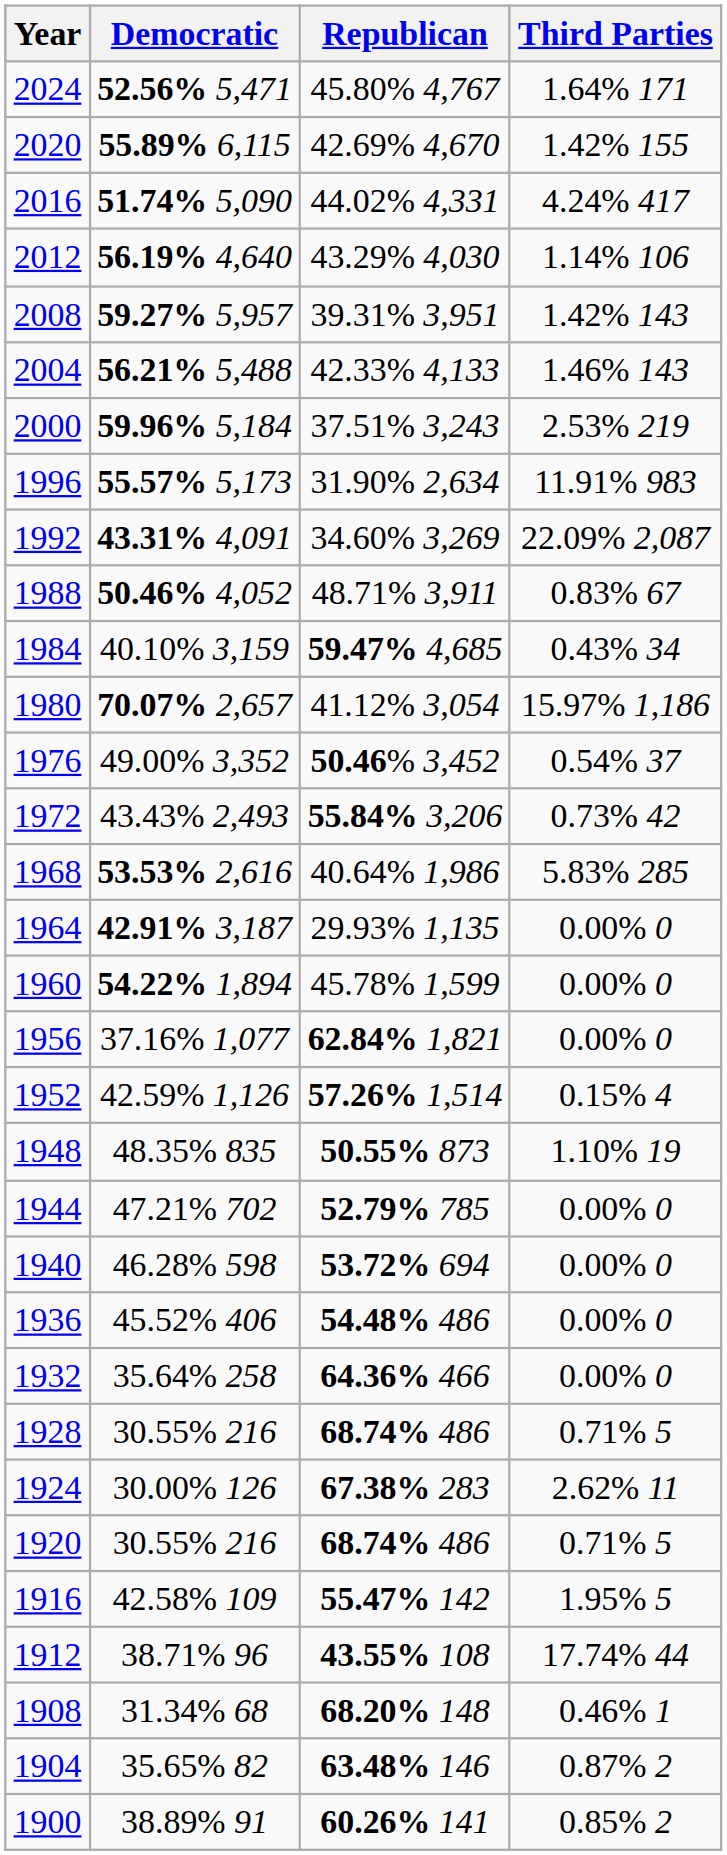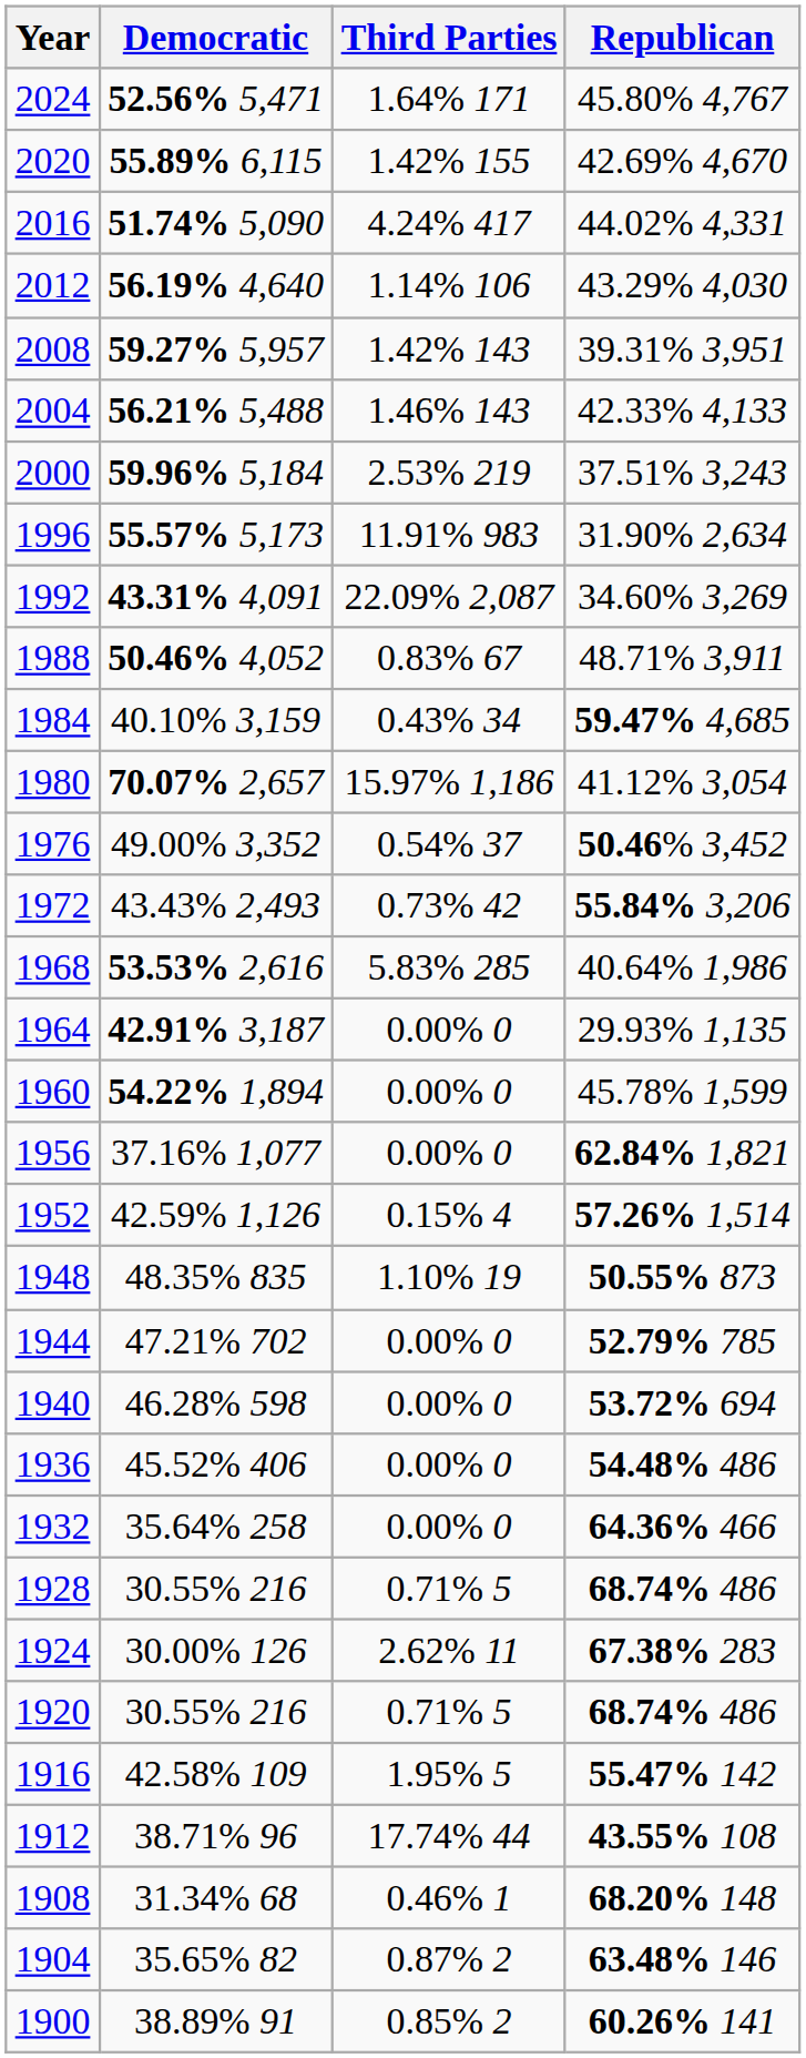 <table class="wikitable"  style="float:right; margin:1em; font-size:95%;">
 <tr style="background:lightgrey;">
 <th>Year</th>
 <th><a href='#'>Democratic</a></th>
+<th><a href='#'>Third Parties</a></th>
 <th><a href='#'>Republican</a></th>
-<th><a href='#'>Third Parties</a></th>
 </tr>
 <tr>
 <td align="center" ><a href='#'>2024</a></td>
 <td align="center" ><strong>52.56%</strong> <em>5,471</em></td>
+<td align="center" >1.64% <em>171</em></td>
 <td align="center" >45.80% <em>4,767</em></td>
-<td align="center" >1.64% <em>171</em></td>
 </tr>
 <tr>
 <td align="center" ><a href='#'>2020</a></td>
 <td align="center" ><strong>55.89%</strong> <em>6,115</em></td>
+<td align="center" >1.42% <em>155</em></td>
 <td align="center" >42.69% <em>4,670</em></td>
-<td align="center" >1.42% <em>155</em></td>
 </tr>
 <tr>
 <td align="center" ><a href='#'>2016</a></td>
 <td align="center" ><strong>51.74%</strong> <em>5,090</em></td>
+<td align="center" >4.24% <em>417</em></td>
 <td align="center" >44.02% <em>4,331</em></td>
-<td align="center" >4.24% <em>417</em></td>
 </tr>
 <tr>
 <td align="center" ><a href='#'>2012</a></td>
 <td align="center" ><strong>56.19%</strong> <em>4,640</em></td>
+<td align="center" >1.14% <em>106</em></td>
 <td align="center" >43.29% <em>4,030</em></td>
-<td align="center" >1.14% <em>106</em></td>
 </tr>
 <tr>
 <td align="center" ><a href='#'>2008</a></td>
 <td align="center" ><strong>59.27%</strong> <em>5,957</em></td>
+<td align="center" >1.42% <em>143</em></td>
 <td align="center" >39.31% <em>3,951</em></td>
-<td align="center" >1.42% <em>143</em></td>
 </tr>
 <tr>
 <td align="center" ><a href='#'>2004</a></td>
 <td align="center" ><strong>56.21%</strong> <em>5,488</em></td>
+<td align="center" >1.46% <em>143</em></td>
 <td align="center" >42.33% <em>4,133</em></td>
-<td align="center" >1.46% <em>143</em></td>
 </tr>
 <tr>
 <td align="center" ><a href='#'>2000</a></td>
 <td align="center" ><strong>59.96%</strong> <em>5,184</em></td>
+<td align="center" >2.53% <em>219</em></td>
 <td align="center" >37.51% <em>3,243</em></td>
-<td align="center" >2.53% <em>219</em></td>
 </tr>
 <tr>
 <td align="center" ><a href='#'>1996</a></td>
 <td align="center" ><strong>55.57%</strong> <em>5,173</em></td>
+<td align="center" >11.91% <em>983</em></td>
 <td align="center" >31.90% <em>2,634</em></td>
-<td align="center" >11.91% <em>983</em></td>
 </tr>
 <tr>
 <td align="center" ><a href='#'>1992</a></td>
 <td align="center" ><strong>43.31%</strong> <em>4,091</em></td>
+<td align="center" >22.09% <em>2,087</em></td>
 <td align="center" >34.60% <em>3,269</em></td>
-<td align="center" >22.09% <em>2,087</em></td>
 </tr>
 <tr>
 <td align="center" ><a href='#'>1988</a></td>
 <td align="center" ><strong>50.46%</strong> <em>4,052</em></td>
+<td align="center" >0.83% <em>67</em></td>
 <td align="center" >48.71% <em>3,911</em></td>
-<td align="center" >0.83% <em>67</em></td>
 </tr>
 <tr>
 <td align="center" ><a href='#'>1984</a></td>
 <td align="center" >40.10% <em>3,159</em></td>
+<td align="center" >0.43% <em>34</em></td>
 <td align="center" ><strong>59.47%</strong> <em>4,685</em></td>
-<td align="center" >0.43% <em>34</em></td>
 </tr>
 <tr>
 <td align="center" ><a href='#'>1980</a></td>
 <td align="center" ><strong>70.07%</strong> <em>2,657</em></td>
+<td align="center" >15.97% <em>1,186</em></td>
 <td align="center" >41.12% <em>3,054</em></td>
-<td align="center" >15.97% <em>1,186</em></td>
 </tr>
 <tr>
 <td align="center" ><a href='#'>1976</a></td>
 <td align="center" >49.00% <em>3,352</em></td>
+<td align="center" >0.54% <em>37</em></td>
 <td align="center" ><strong>50.46</strong>% <em>3,452</em></td>
-<td align="center" >0.54% <em>37</em></td>
 </tr>
 <tr>
 <td align="center" ><a href='#'>1972</a></td>
 <td align="center" >43.43% <em>2,493</em></td>
+<td align="center" >0.73% <em>42</em></td>
 <td align="center" ><strong>55.84%</strong> <em>3,206</em></td>
-<td align="center" >0.73% <em>42</em></td>
 </tr>
 <tr>
 <td align="center" ><a href='#'>1968</a></td>
 <td align="center" ><strong>53.53%</strong> <em>2,616</em></td>
+<td align="center" >5.83% <em>285</em></td>
 <td align="center" >40.64% <em>1,986</em></td>
-<td align="center" >5.83% <em>285</em></td>
 </tr>
 <tr>
 <td align="center" ><a href='#'>1964</a></td>
 <td align="center" ><strong>42.91%</strong> <em>3,187</em></td>
+<td align="center" >0.00% <em>0</em></td>
 <td align="center" >29.93% <em>1,135</em></td>
-<td align="center" >0.00% <em>0</em></td>
 </tr>
 <tr>
 <td align="center" ><a href='#'>1960</a></td>
 <td align="center" ><strong>54.22%</strong> <em>1,894</em></td>
+<td align="center" >0.00% <em>0</em></td>
 <td align="center" >45.78% <em>1,599</em></td>
-<td align="center" >0.00% <em>0</em></td>
 </tr>
 <tr>
 <td align="center" ><a href='#'>1956</a></td>
 <td align="center" >37.16% <em>1,077</em></td>
+<td align="center" >0.00% <em>0</em></td>
 <td align="center" ><strong>62.84%</strong> <em>1,821</em></td>
-<td align="center" >0.00% <em>0</em></td>
 </tr>
 <tr>
 <td align="center" ><a href='#'>1952</a></td>
 <td align="center" >42.59% <em>1,126</em></td>
+<td align="center" >0.15% <em>4</em></td>
 <td align="center" ><strong>57.26%</strong> <em>1,514</em></td>
-<td align="center" >0.15% <em>4</em></td>
 </tr>
 <tr>
 <td align="center" ><a href='#'>1948</a></td>
 <td align="center" >48.35% <em>835</em></td>
+<td align="center" >1.10% <em>19</em></td>
 <td align="center" ><strong>50.55%</strong> <em>873</em></td>
-<td align="center" >1.10% <em>19</em></td>
 </tr>
 <tr>
 <td align="center" ><a href='#'>1944</a></td>
 <td align="center" >47.21% <em>702</em></td>
+<td align="center" >0.00% <em>0</em></td>
 <td align="center" ><strong>52.79%</strong> <em>785</em></td>
-<td align="center" >0.00% <em>0</em></td>
 </tr>
 <tr>
 <td align="center" ><a href='#'>1940</a></td>
 <td align="center" >46.28% <em>598</em></td>
+<td align="center" >0.00% <em>0</em></td>
 <td align="center" ><strong>53.72%</strong> <em>694</em></td>
-<td align="center" >0.00% <em>0</em></td>
 </tr>
 <tr>
 <td align="center" ><a href='#'>1936</a></td>
 <td align="center" >45.52% <em>406</em></td>
+<td align="center" >0.00% <em>0</em></td>
 <td align="center" ><strong>54.48%</strong> <em>486</em></td>
-<td align="center" >0.00% <em>0</em></td>
 </tr>
 <tr>
 <td align="center" ><a href='#'>1932</a></td>
 <td align="center" >35.64% <em>258</em></td>
+<td align="center" >0.00% <em>0</em></td>
 <td align="center" ><strong>64.36%</strong> <em>466</em></td>
-<td align="center" >0.00% <em>0</em></td>
 </tr>
 <tr>
 <td align="center" ><a href='#'>1928</a></td>
 <td align="center" >30.55% <em>216</em></td>
+<td align="center" >0.71% <em>5</em></td>
 <td align="center" ><strong>68.74%</strong> <em>486</em></td>
-<td align="center" >0.71% <em>5</em></td>
 </tr>
 <tr>
 <td align="center" ><a href='#'>1924</a></td>
 <td align="center" >30.00% <em>126</em></td>
+<td align="center" >2.62% <em>11</em></td>
 <td align="center" ><strong>67.38%</strong> <em>283</em></td>
-<td align="center" >2.62% <em>11</em></td>
 </tr>
 <tr>
 <td align="center" ><a href='#'>1920</a></td>
 <td align="center" >30.55% <em>216</em></td>
+<td align="center" >0.71% <em>5</em></td>
 <td align="center" ><strong>68.74%</strong> <em>486</em></td>
-<td align="center" >0.71% <em>5</em></td>
 </tr>
 <tr>
 <td align="center" ><a href='#'>1916</a></td>
 <td align="center" >42.58% <em>109</em></td>
+<td align="center" >1.95% <em>5</em></td>
 <td align="center" ><strong>55.47%</strong> <em>142</em></td>
-<td align="center" >1.95% <em>5</em></td>
 </tr>
 <tr>
 <td align="center" ><a href='#'>1912</a></td>
 <td align="center" >38.71% <em>96</em></td>
+<td align="center" >17.74% <em>44</em></td>
 <td align="center" ><strong>43.55%</strong> <em>108</em></td>
-<td align="center" >17.74% <em>44</em></td>
 </tr>
 <tr>
 <td align="center" ><a href='#'>1908</a></td>
 <td align="center" >31.34% <em>68</em></td>
+<td align="center" >0.46% <em>1</em></td>
 <td align="center" ><strong>68.20%</strong> <em>148</em></td>
-<td align="center" >0.46% <em>1</em></td>
 </tr>
 <tr>
 <td align="center" ><a href='#'>1904</a></td>
 <td align="center" >35.65% <em>82</em></td>
+<td align="center" >0.87% <em>2</em></td>
 <td align="center" ><strong>63.48%</strong> <em>146</em></td>
-<td align="center" >0.87% <em>2</em></td>
 </tr>
 <tr>
 <td align="center" ><a href='#'>1900</a></td>
 <td align="center" >38.89% <em>91</em></td>
+<td align="center" >0.85% <em>2</em></td>
 <td align="center" ><strong>60.26%</strong> <em>141</em></td>
-<td align="center" >0.85% <em>2</em></td>
 </tr>
 </table>
